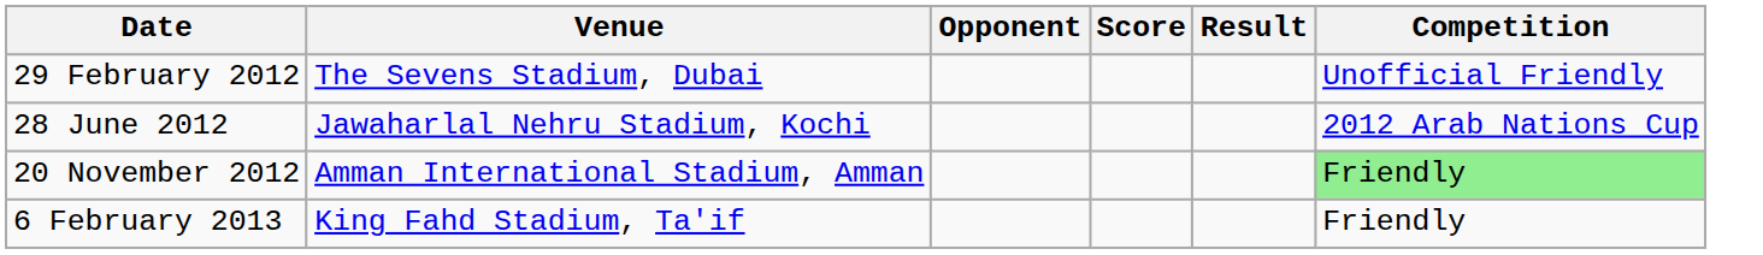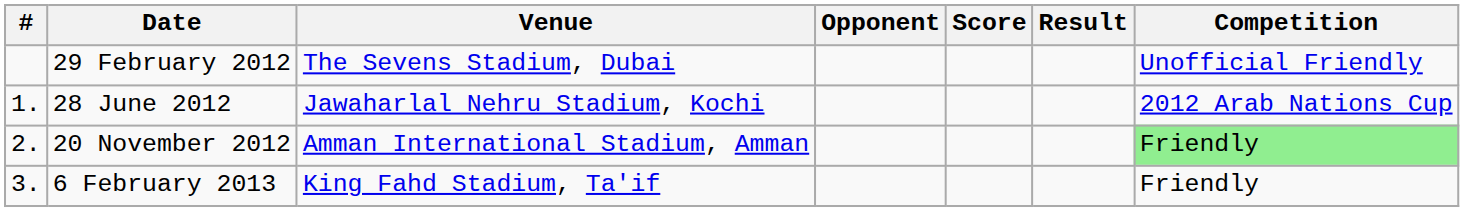 <table class="wikitable" style="font-size:95%">
 <tr>
+<th>#</th>
 <th>Date</th>
 <th>Venue</th>
 <th>Opponent</th>
 <th>Score</th>
 <th>Result</th>
 <th>Competition</th>
 </tr>
 <tr>
+<td></td>
 <td>29 February 2012</td>
 <td><a href='#'>The Sevens Stadium</a>, <a href='#'>Dubai</a></td>
 <td></td>
 <td></td>
 <td></td>
 <td><a href='#'>Unofficial Friendly</a></td>
 </tr>
 <tr>
+<td>1.</td>
 <td>28 June 2012</td>
 <td><a href='#'>Jawaharlal Nehru Stadium</a>, <a href='#'>Kochi</a></td>
 <td></td>
 <td></td>
 <td></td>
 <td><a href='#'>2012 Arab Nations Cup</a></td>
 </tr>
 <tr>
+<td>2.</td>
 <td>20 November 2012</td>
 <td><a href='#'>Amman International Stadium</a>, <a href='#'>Amman</a></td>
 <td></td>
 <td></td>
 <td></td>
 <td style="background: lightgreen;">Friendly</td>
 </tr>
 <tr>
+<td>3.</td>
 <td>6 February 2013</td>
 <td><a href='#'>King Fahd Stadium</a>, <a href='#'>Ta'if</a></td>
 <td></td>
 <td></td>
 <td></td>
 <td>Friendly</td>
 </tr>
 </table>
